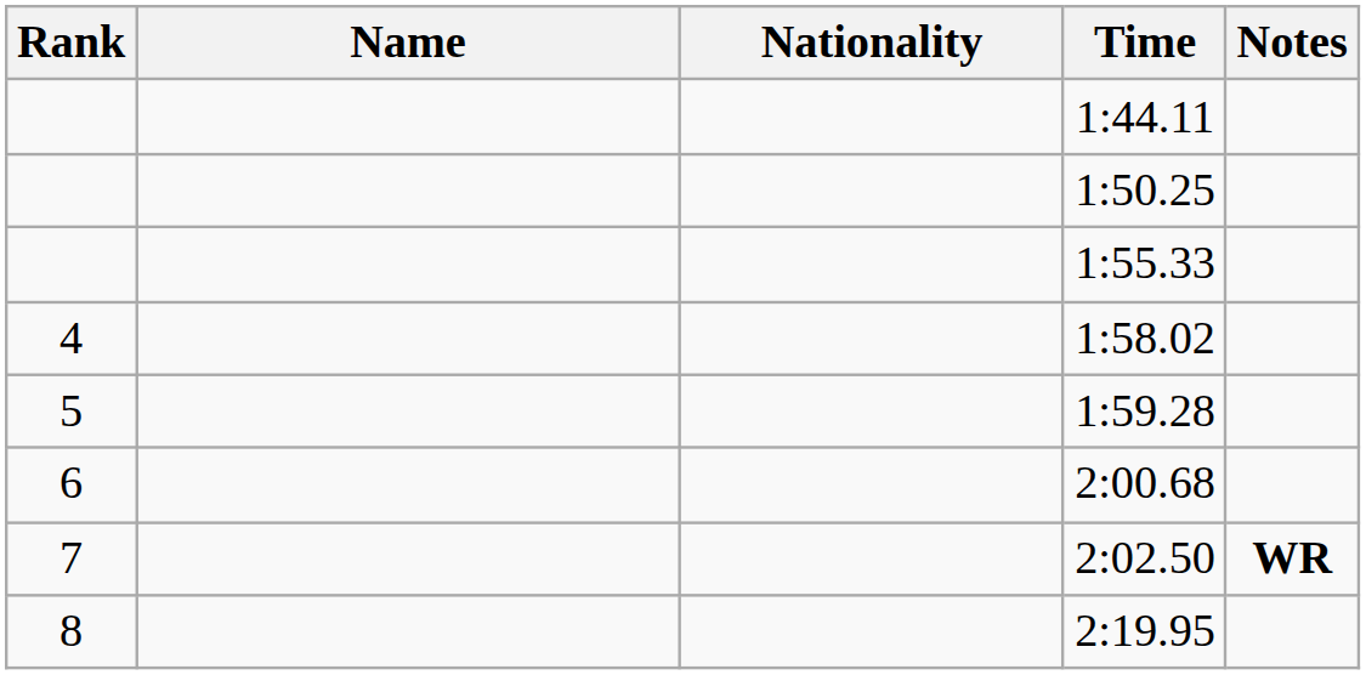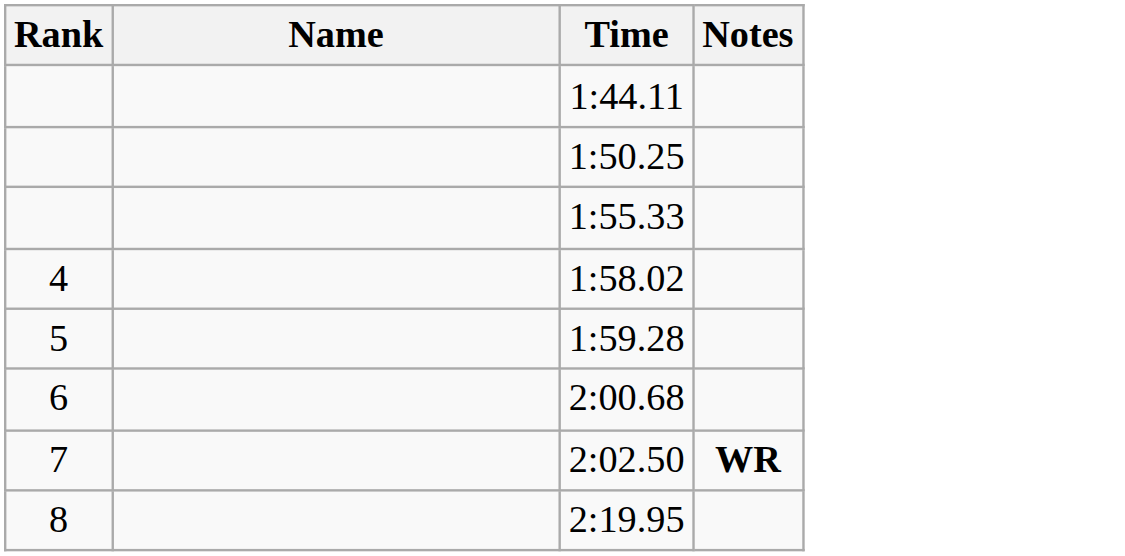 <table class="wikitable sortable" style="text-align:center">
 <tr>
 <th>Rank</th>
 <th style="width:180px">Name</th>
-<th style="width:125px">Nationality</th>
 <th>Time</th>
 <th>Notes</th>
 </tr>
 <tr>
 <td></td>
-<td style="text-align:left;"></td>
 <td style="text-align:left;"></td>
 <td>1:44.11</td>
 <td></td>
 </tr>
 <tr>
 <td></td>
 <td style="text-align:left;"></td>
-<td style="text-align:left;"></td>
 <td>1:50.25</td>
 <td></td>
 </tr>
 <tr>
 <td></td>
-<td style="text-align:left;"></td>
 <td style="text-align:left;"></td>
 <td>1:55.33</td>
 <td></td>
 </tr>
 <tr>
 <td>4</td>
 <td style="text-align:left;"></td>
-<td style="text-align:left;"></td>
 <td>1:58.02</td>
 <td></td>
 </tr>
 <tr>
 <td>5</td>
-<td style="text-align:left;"></td>
 <td style="text-align:left;"></td>
 <td>1:59.28</td>
 <td></td>
 </tr>
 <tr>
 <td>6</td>
 <td style="text-align:left;"></td>
-<td style="text-align:left;"></td>
 <td>2:00.68</td>
 <td></td>
 </tr>
 <tr>
 <td>7</td>
-<td style="text-align:left;"></td>
 <td style="text-align:left;"></td>
 <td>2:02.50</td>
 <td><strong>WR</strong></td>
 </tr>
 <tr>
 <td>8</td>
 <td style="text-align:left;"></td>
-<td style="text-align:left;"></td>
 <td>2:19.95</td>
 <td></td>
 </tr>
 </table>
